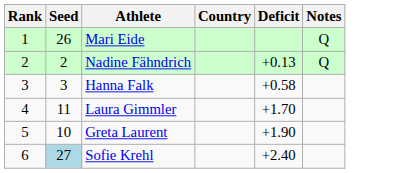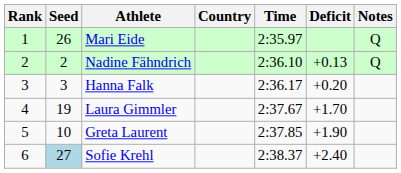 <table class="wikitable sortable" style="text-align:center">
 <tr>
 <th>Rank</th>
 <th>Seed</th>
 <th>Athlete</th>
 <th>Country</th>
+<th>Time</th>
 <th>Deficit</th>
 <th>Notes</th>
 </tr>
 <tr bgcolor=ccffcc>
 <td>1</td>
 <td>26</td>
 <td align=left><a href='#'>Mari Eide</a></td>
 <td align=left></td>
+<td>2:35.97</td>
 <td></td>
 <td>Q</td>
 </tr>
 <tr bgcolor=ccffcc>
 <td>2</td>
 <td>2</td>
 <td align=left><a href='#'>Nadine Fähndrich</a></td>
 <td align=left></td>
+<td>2:36.10</td>
 <td>+0.13</td>
 <td>Q</td>
 </tr>
 <tr>
 <td>3</td>
 <td>3</td>
 <td align=left><a href='#'>Hanna Falk</a></td>
 <td align=left></td>
-<td>+0.58</td>
+<td>2:36.17</td>
+<td>+0.20</td>
 <td></td>
 </tr>
 <tr>
 <td>4</td>
-<td>11</td>
+<td>19</td>
 <td align=left><a href='#'>Laura Gimmler</a></td>
 <td align=left></td>
+<td>2:37.67</td>
 <td>+1.70</td>
 <td></td>
 </tr>
 <tr>
 <td>5</td>
 <td>10</td>
 <td align=left><a href='#'>Greta Laurent</a></td>
 <td align=left></td>
+<td>2:37.85</td>
 <td>+1.90</td>
 <td></td>
 </tr>
 <tr>
 <td>6</td>
 <td style="background: lightblue;">27</td>
 <td align=left><a href='#'>Sofie Krehl</a></td>
 <td align=left></td>
+<td>2:38.37</td>
 <td>+2.40</td>
 <td></td>
 </tr>
 </table>
